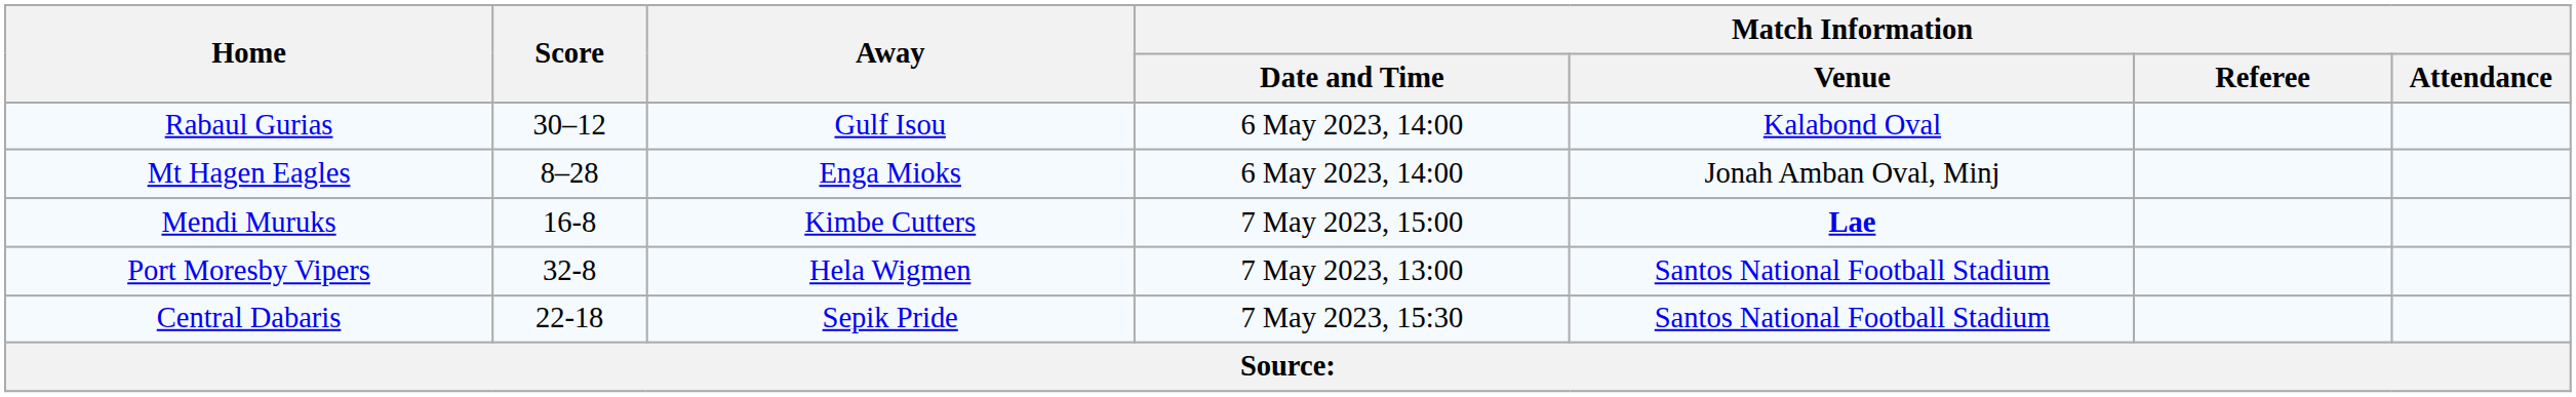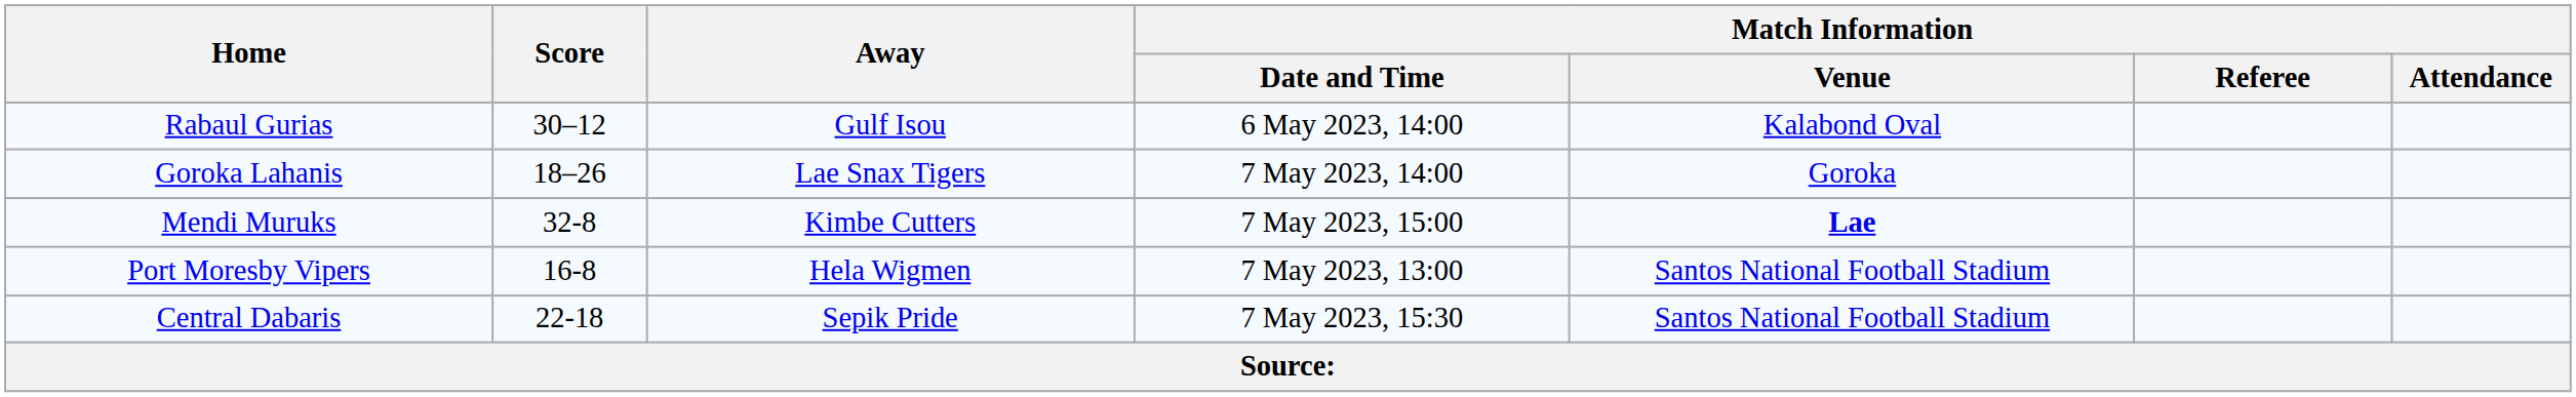 <table class="wikitable" width="100%" style="border-collapse:collapse; font-size:90%; text-align:center;">
 <tr>
 <th rowspan="2" width="19%">Home</th>
 <th rowspan="2" width="6%">Score</th>
 <th rowspan="2" width="19%">Away</th>
 <th colspan="4">Match Information</th>
 </tr>
 <tr bgcolor="#CCCCCC">
 <th width="17%">Date and Time</th>
 <th width="22%">Venue</th>
 <th width="10%">Referee</th>
 <th width="7%">Attendance</th>
 </tr>
 <tr bgcolor="#F5FAFF">
 <td><a href='#'>Rabaul Gurias</a></td>
 <td>30–12</td>
 <td><a href='#'>Gulf Isou</a></td>
 <td>6 May 2023, 14:00</td>
 <td><a href='#'>Kalabond Oval</a></td>
 <td></td>
 <td></td>
 </tr>
 <tr bgcolor="#F5FAFF">
-<td><a href='#'>Mt Hagen Eagles</a></td>
-<td>8–28</td>
-<td><a href='#'>Enga Mioks</a></td>
-<td>6 May 2023, 14:00</td>
-<td>Jonah Amban Oval, Minj</td>
+<td><a href='#'>Goroka Lahanis</a></td>
+<td>18–26</td>
+<td> <a href='#'>Lae Snax Tigers</a></td>
+<td>7 May 2023, 14:00</td>
+<td><a href='#'>Goroka</a></td>
 <td></td>
 <td></td>
 </tr>
 <tr bgcolor="#F5FAFF">
 <td><a href='#'>Mendi Muruks</a></td>
-<td>16-8</td>
+<td>32-8</td>
 <td> <a href='#'>Kimbe Cutters</a></td>
 <td>7 May 2023, 15:00</td>
 <td><strong><a href='#'>Lae</a></strong></td>
 <td></td>
 <td></td>
 </tr>
 <tr bgcolor="#F5FAFF">
 <td> <a href='#'>Port Moresby Vipers</a></td>
-<td>32-8</td>
+<td>16-8</td>
 <td><a href='#'>Hela Wigmen</a></td>
 <td>7 May 2023, 13:00</td>
 <td><a href='#'>Santos National Football Stadium</a></td>
 <td></td>
 <td></td>
 </tr>
 <tr bgcolor="#F5FAFF">
 <td><a href='#'>Central Dabaris</a></td>
 <td>22-18</td>
 <td><a href='#'>Sepik Pride</a></td>
 <td>7 May 2023, 15:30</td>
 <td><a href='#'>Santos National Football Stadium</a></td>
 <td></td>
 <td></td>
 </tr>
 <tr bgcolor="#C1D8FF">
 <th colspan="7">Source:</th>
 </tr>
 </table>
